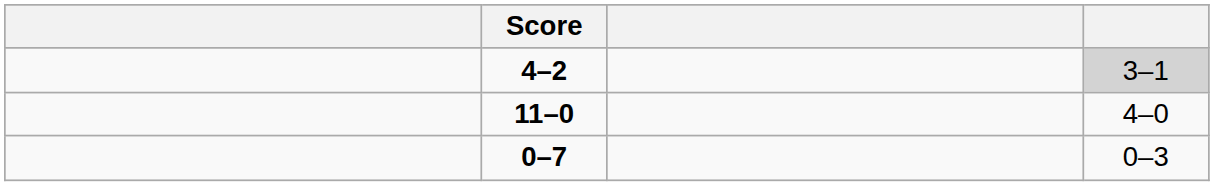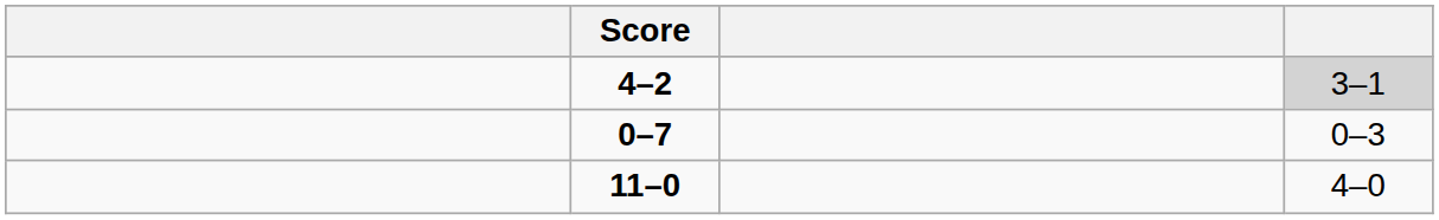 <table class="wikitable" style="text-align: center; ">
 <tr>
 <th align="right" width="270"></th>
 <th width="65">Score</th>
 <th align="left" width="270"></th>
 <th width="65"></th>
 </tr>
 <tr>
 <td align="left"><strong></strong></td>
 <td><strong>4–2</strong></td>
 <td align="left"></td>
 <td style="background: lightgrey;">3–1 <strong></strong></td>
 </tr>
 <tr>
+<td align="left"></td>
+<td><strong>0–7</strong></td>
+<td align="left"><strong></strong></td>
+<td>0–3 <strong></strong></td>
+</tr>
+<tr>
 <td align="left"><strong></strong></td>
 <td><strong>11–0</strong></td>
 <td align="left"></td>
 <td>4–0 <strong></strong></td>
 </tr>
-<tr>
-<td align="left"></td>
-<td><strong>0–7</strong></td>
-<td align="left"><strong></strong></td>
-<td>0–3 <strong></strong></td>
-</tr>
 </table>
